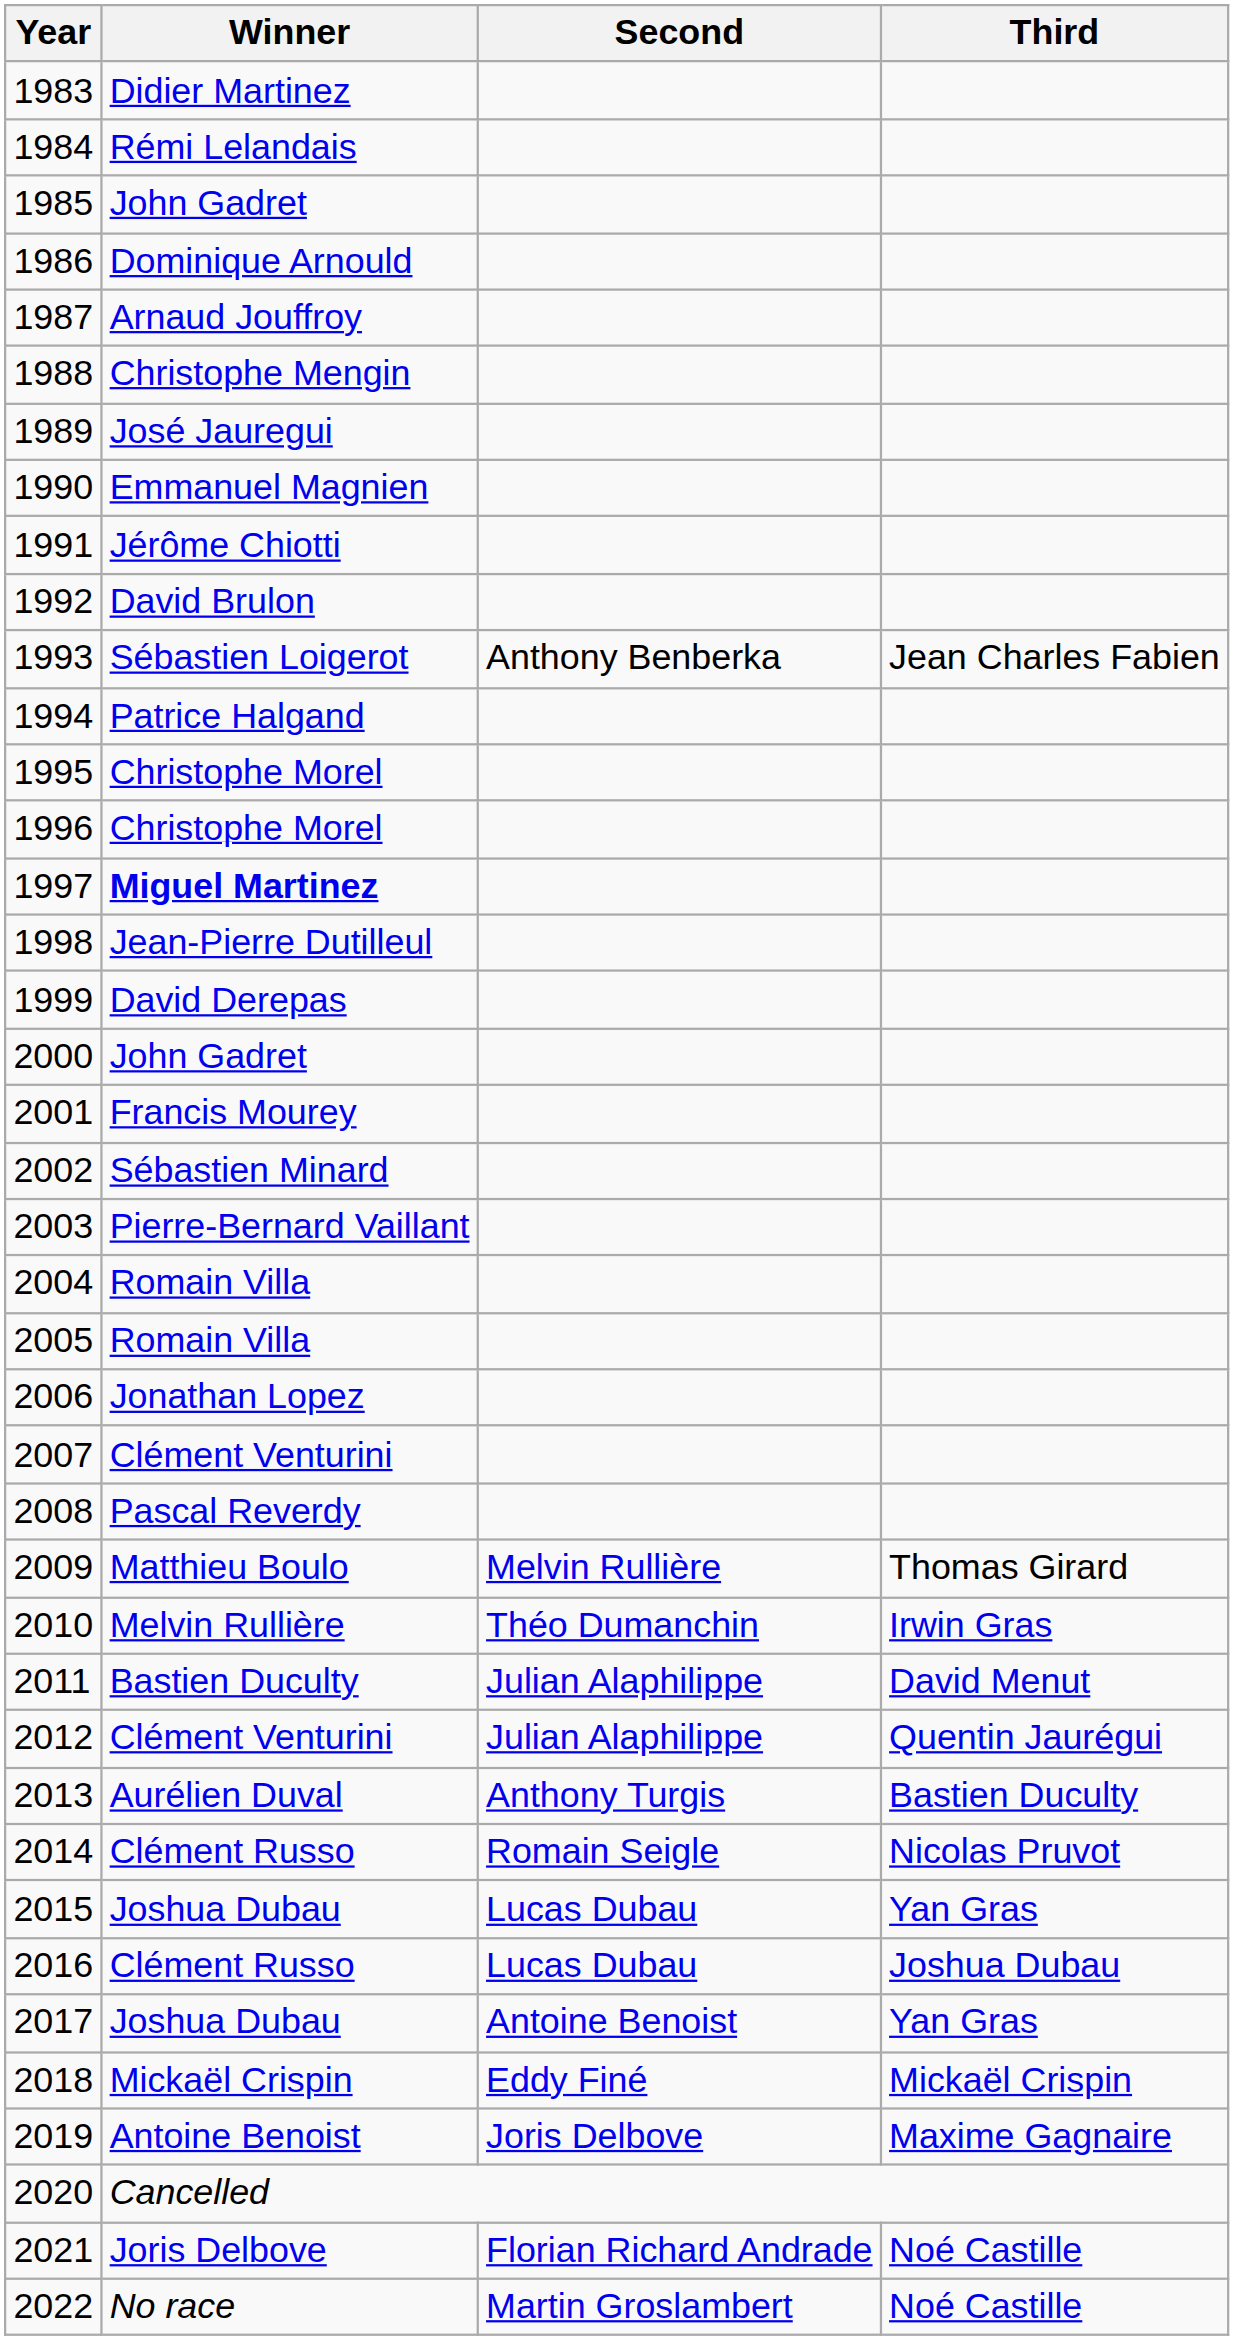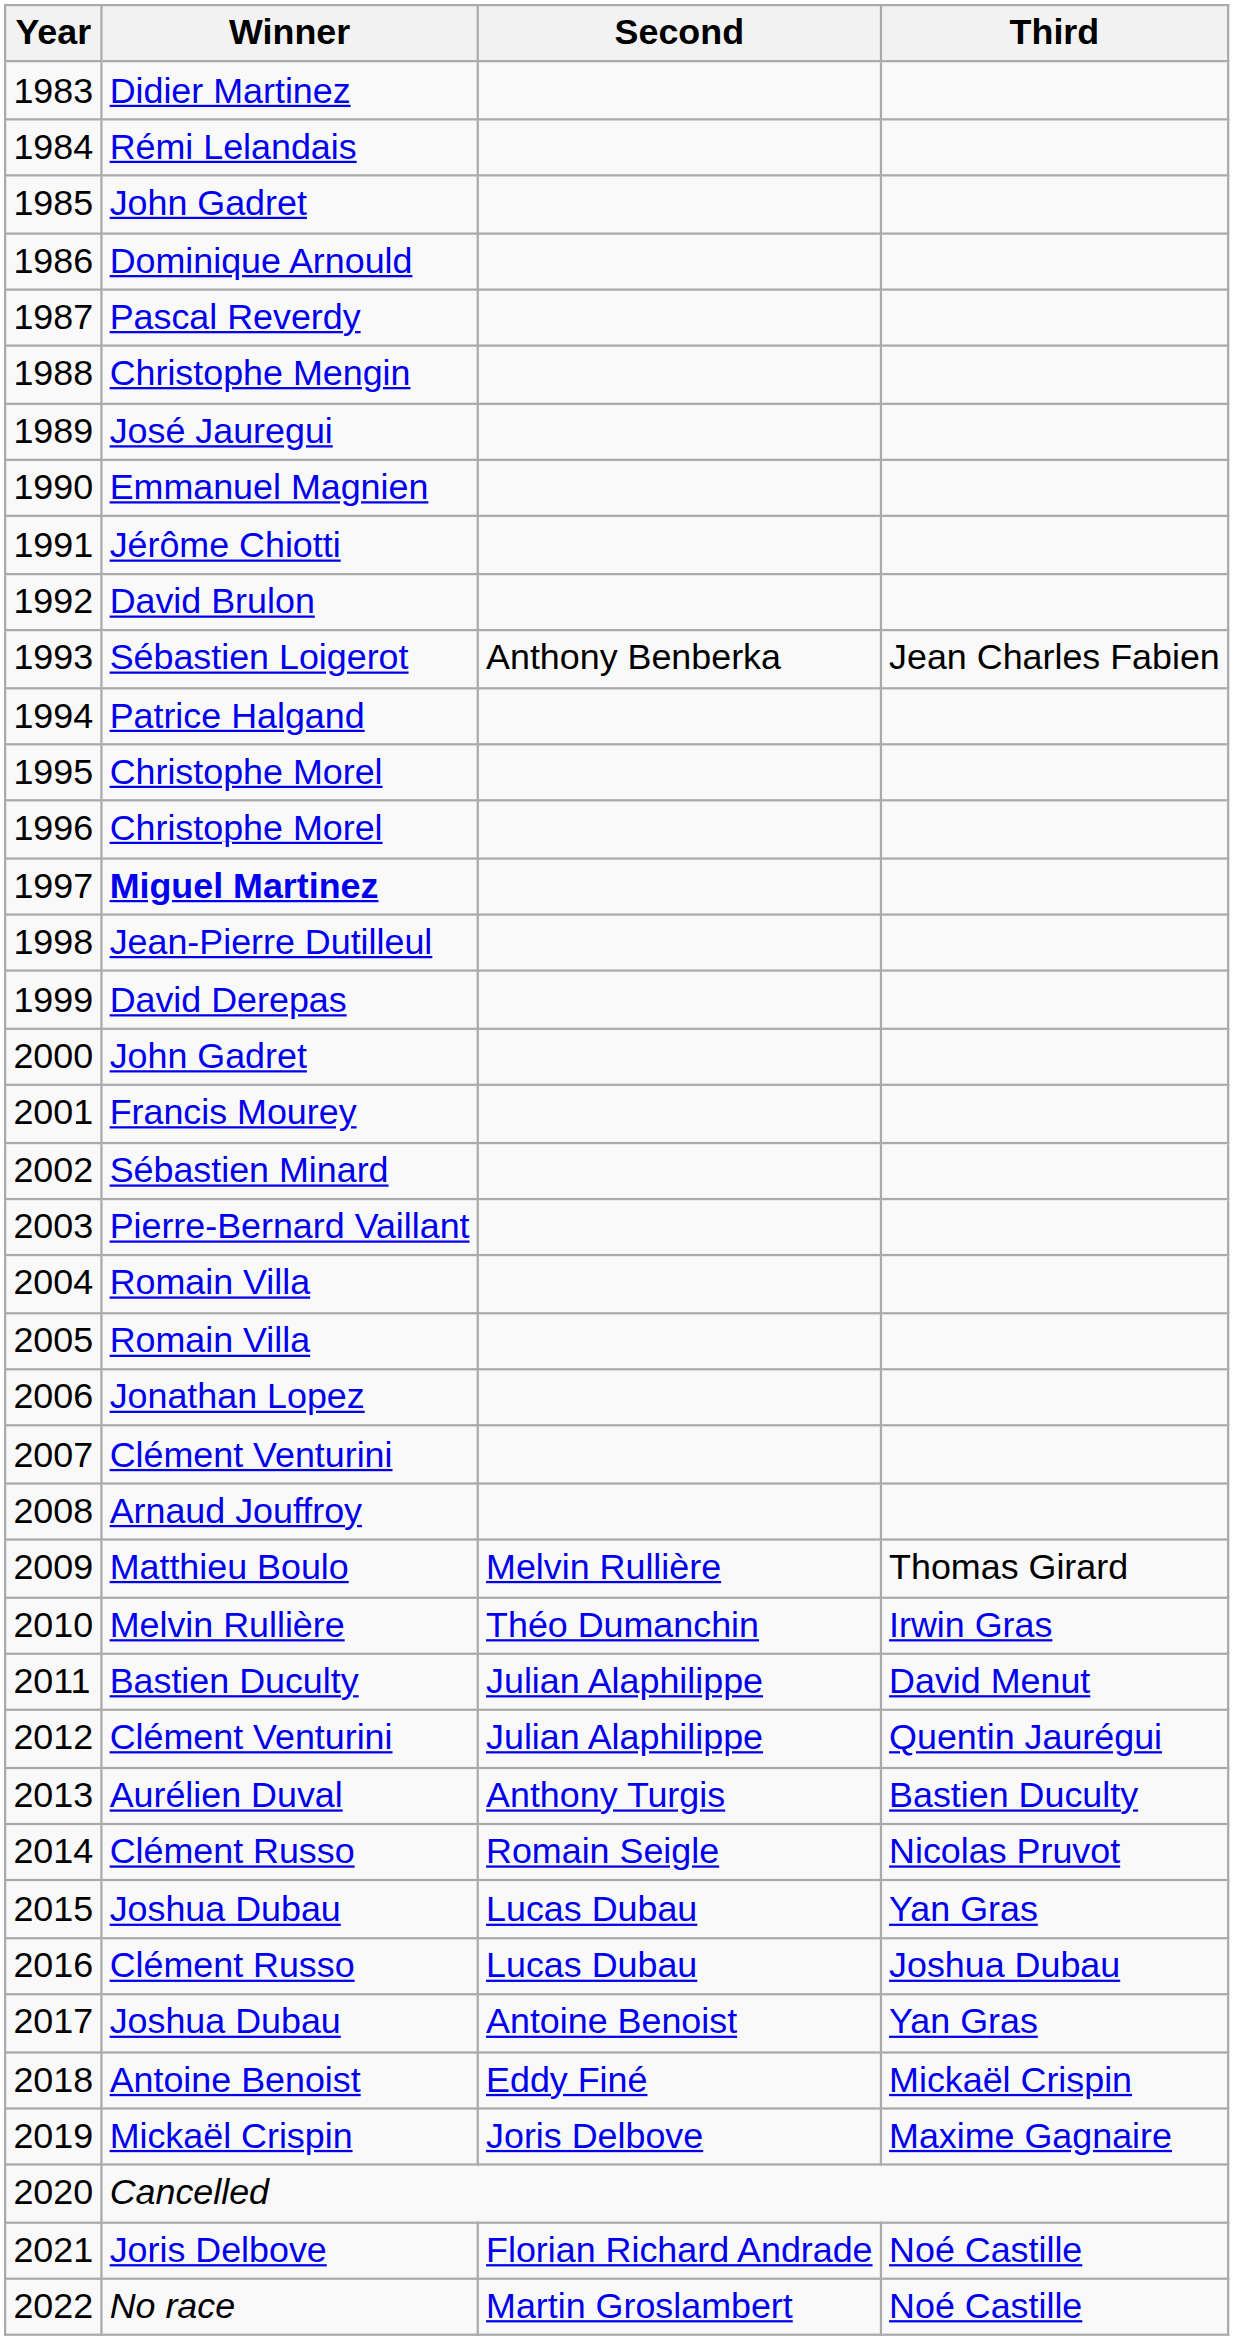 <table class="wikitable">
 <tr>
 <th>Year</th>
 <th>Winner</th>
 <th>Second</th>
 <th>Third</th>
 </tr>
 <tr>
 <td>1983</td>
 <td><a href='#'>Didier Martinez</a></td>
 <td></td>
 <td></td>
 </tr>
 <tr>
 <td>1984</td>
 <td><a href='#'>Rémi Lelandais</a></td>
 <td></td>
 <td></td>
 </tr>
 <tr>
 <td>1985</td>
 <td><a href='#'>John Gadret</a></td>
 <td></td>
 <td></td>
 </tr>
 <tr>
 <td>1986</td>
 <td><a href='#'>Dominique Arnould</a></td>
 <td></td>
 <td></td>
 </tr>
 <tr>
 <td>1987</td>
-<td><a href='#'>Arnaud Jouffroy</a></td>
+<td><a href='#'>Pascal Reverdy</a></td>
 <td></td>
 <td></td>
 </tr>
 <tr>
 <td>1988</td>
 <td><a href='#'>Christophe Mengin</a></td>
 <td></td>
 <td></td>
 </tr>
 <tr>
 <td>1989</td>
 <td><a href='#'>José Jauregui</a></td>
 <td></td>
 <td></td>
 </tr>
 <tr>
 <td>1990</td>
 <td><a href='#'>Emmanuel Magnien</a></td>
 <td></td>
 <td></td>
 </tr>
 <tr>
 <td>1991</td>
 <td><a href='#'>Jérôme Chiotti</a></td>
 <td></td>
 <td></td>
 </tr>
 <tr>
 <td>1992</td>
 <td><a href='#'>David Brulon</a></td>
 <td></td>
 <td></td>
 </tr>
 <tr>
 <td>1993</td>
 <td><a href='#'>Sébastien Loigerot</a></td>
 <td>Anthony Benberka</td>
 <td>Jean Charles Fabien</td>
 </tr>
 <tr>
 <td>1994</td>
 <td><a href='#'>Patrice Halgand</a></td>
 <td></td>
 <td></td>
 </tr>
 <tr>
 <td>1995</td>
 <td><a href='#'>Christophe Morel</a></td>
 <td></td>
 <td></td>
 </tr>
 <tr>
 <td>1996</td>
 <td><a href='#'>Christophe Morel</a></td>
 <td></td>
 <td></td>
 </tr>
 <tr>
 <td>1997</td>
 <td><strong><a href='#'>Miguel Martinez</a></strong></td>
 <td></td>
 <td></td>
 </tr>
 <tr>
 <td>1998</td>
 <td><a href='#'>Jean-Pierre Dutilleul</a></td>
 <td></td>
 <td></td>
 </tr>
 <tr>
 <td>1999</td>
 <td><a href='#'>David Derepas</a></td>
 <td></td>
 <td></td>
 </tr>
 <tr>
 <td>2000</td>
 <td><a href='#'>John Gadret</a></td>
 <td></td>
 <td></td>
 </tr>
 <tr>
 <td>2001</td>
 <td><a href='#'>Francis Mourey</a></td>
 <td></td>
 <td></td>
 </tr>
 <tr>
 <td>2002</td>
 <td><a href='#'>Sébastien Minard</a></td>
 <td></td>
 <td></td>
 </tr>
 <tr>
 <td>2003</td>
 <td><a href='#'>Pierre-Bernard Vaillant</a></td>
 <td></td>
 <td></td>
 </tr>
 <tr>
 <td>2004</td>
 <td><a href='#'>Romain Villa</a></td>
 <td></td>
 <td></td>
 </tr>
 <tr>
 <td>2005</td>
 <td><a href='#'>Romain Villa</a></td>
 <td></td>
 <td></td>
 </tr>
 <tr>
 <td>2006</td>
 <td><a href='#'>Jonathan Lopez</a></td>
 <td></td>
 <td></td>
 </tr>
 <tr>
 <td>2007</td>
 <td><a href='#'>Clément Venturini</a></td>
 <td></td>
 <td></td>
 </tr>
 <tr>
 <td>2008</td>
-<td><a href='#'>Pascal Reverdy</a></td>
+<td><a href='#'>Arnaud Jouffroy</a></td>
 <td></td>
 <td></td>
 </tr>
 <tr>
 <td>2009</td>
 <td><a href='#'>Matthieu Boulo</a></td>
 <td><a href='#'>Melvin Rullière</a></td>
 <td>Thomas Girard</td>
 </tr>
 <tr>
 <td>2010</td>
 <td><a href='#'>Melvin Rullière</a></td>
 <td><a href='#'>Théo Dumanchin</a></td>
 <td><a href='#'>Irwin Gras</a></td>
 </tr>
 <tr>
 <td>2011</td>
 <td><a href='#'>Bastien Duculty</a></td>
 <td><a href='#'>Julian Alaphilippe</a></td>
 <td><a href='#'>David Menut</a></td>
 </tr>
 <tr>
 <td>2012</td>
 <td><a href='#'>Clément Venturini</a></td>
 <td><a href='#'>Julian Alaphilippe</a></td>
 <td><a href='#'>Quentin Jaurégui</a></td>
 </tr>
 <tr>
 <td>2013</td>
 <td><a href='#'>Aurélien Duval</a></td>
 <td><a href='#'>Anthony Turgis</a></td>
 <td><a href='#'>Bastien Duculty</a></td>
 </tr>
 <tr>
 <td>2014</td>
 <td><a href='#'>Clément Russo</a></td>
 <td><a href='#'>Romain Seigle</a></td>
 <td><a href='#'>Nicolas Pruvot</a></td>
 </tr>
 <tr>
 <td>2015</td>
 <td><a href='#'>Joshua Dubau</a></td>
 <td><a href='#'>Lucas Dubau</a></td>
 <td><a href='#'>Yan Gras</a></td>
 </tr>
 <tr>
 <td>2016</td>
 <td><a href='#'>Clément Russo</a></td>
 <td><a href='#'>Lucas Dubau</a></td>
 <td><a href='#'>Joshua Dubau</a></td>
 </tr>
 <tr>
 <td>2017</td>
 <td><a href='#'>Joshua Dubau</a></td>
 <td><a href='#'>Antoine Benoist</a></td>
 <td><a href='#'>Yan Gras</a></td>
 </tr>
 <tr>
 <td>2018</td>
-<td><a href='#'>Mickaël Crispin</a></td>
+<td><a href='#'>Antoine Benoist</a></td>
 <td><a href='#'>Eddy Finé</a></td>
 <td><a href='#'>Mickaël Crispin</a></td>
 </tr>
 <tr>
 <td>2019</td>
-<td><a href='#'>Antoine Benoist</a></td>
+<td><a href='#'>Mickaël Crispin</a></td>
 <td><a href='#'>Joris Delbove</a></td>
 <td><a href='#'>Maxime Gagnaire</a></td>
 </tr>
 <tr>
 <td>2020</td>
 <td colspan=3><em>Cancelled</em></td>
 </tr>
 <tr>
 <td>2021</td>
 <td><a href='#'>Joris Delbove</a></td>
 <td><a href='#'>Florian Richard Andrade</a></td>
 <td><a href='#'>Noé Castille</a></td>
 </tr>
 <tr>
 <td align="center">2022</td>
 <td><em>No race</em></td>
 <td><a href='#'>Martin Groslambert</a></td>
 <td><a href='#'>Noé Castille</a></td>
 </tr>
 </table>
